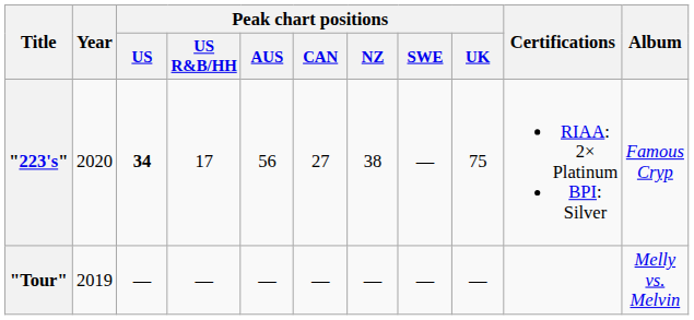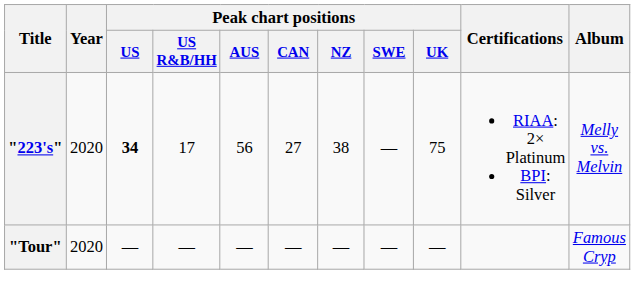 <table class="wikitable plainrowheaders" style="text-align:center;">
 <tr>
 <th scope="col" rowspan="2">Title</th>
 <th scope="col" rowspan="2">Year</th>
 <th scope="col" colspan="7">Peak chart positions</th>
 <th scope="col" rowspan="2">Certifications</th>
 <th scope="col" rowspan="2">Album</th>
 </tr>
 <tr>
 <th scope="col" style="width:3em;font-size:90%;"><a href='#'>US</a><br></th>
 <th scope="col" style="width:3em;font-size:90%;"><a href='#'>US R&B/HH</a><br></th>
 <th scope="col" style="width:3em;font-size:90%;"><a href='#'>AUS</a><br></th>
 <th scope="col" style="width:3em;font-size:90%;"><a href='#'>CAN</a><br></th>
 <th scope="col" style="width:3em;font-size:90%;"><a href='#'>NZ</a><br></th>
 <th scope="col" style="width:3em;font-size:90%;"><a href='#'>SWE</a><br></th>
 <th scope="col" style="width:3em;font-size:90%;"><a href='#'>UK</a><br></th>
 </tr>
 <tr>
 <th scope="row">"<a href='#'>223's</a>"<br></th>
 <td>2020</td>
 <td><strong>34</strong></td>
 <td>17</td>
 <td>56</td>
 <td>27</td>
 <td>38<br></td>
 <td>—</td>
 <td>75</td>
 <td><br><ul><li><a href='#'>RIAA</a>: 2× Platinum</li><li><a href='#'>BPI</a>: Silver</li></ul></td>
-<td><em><a href='#'>Famous Cryp</a></em></td>
+<td><em><a href='#'>Melly vs. Melvin</a></em></td>
 </tr>
 <tr>
 <th scope="row">"Tour"<br></th>
-<td>2019</td>
+<td>2020</td>
 <td>—</td>
 <td>—</td>
 <td>—</td>
 <td>—</td>
 <td>—</td>
 <td>—</td>
 <td>—</td>
 <td></td>
-<td><em><a href='#'>Melly vs. Melvin</a></em></td>
+<td><em><a href='#'>Famous Cryp</a></em></td>
 </tr>
 </table>
